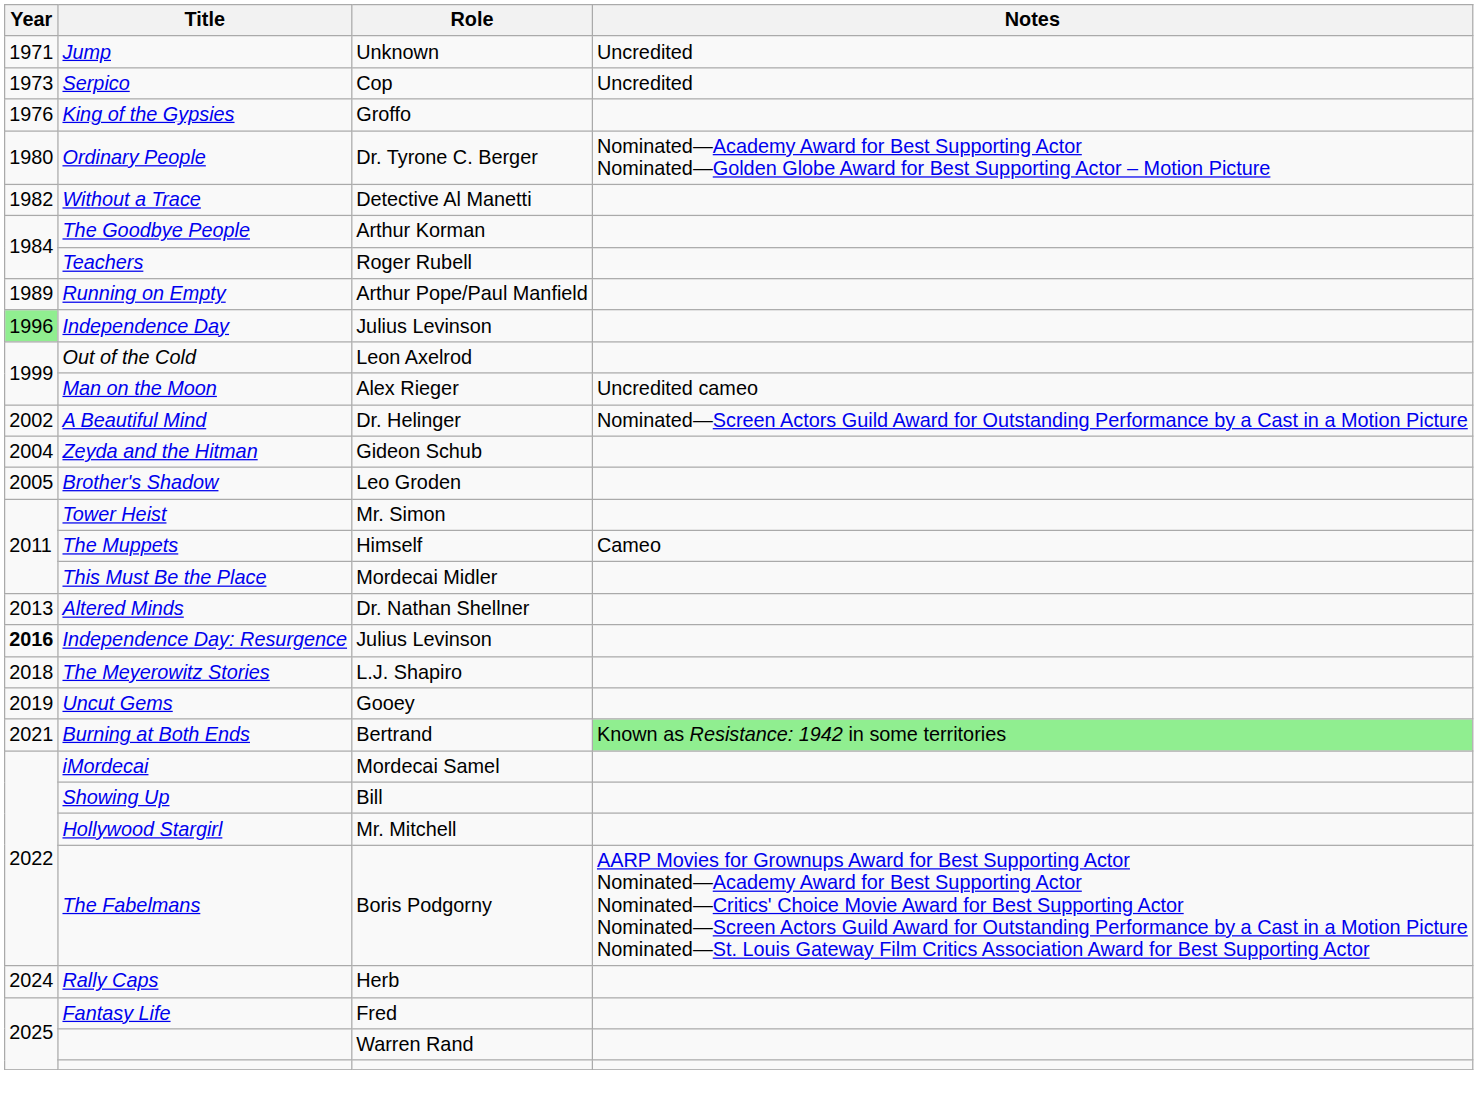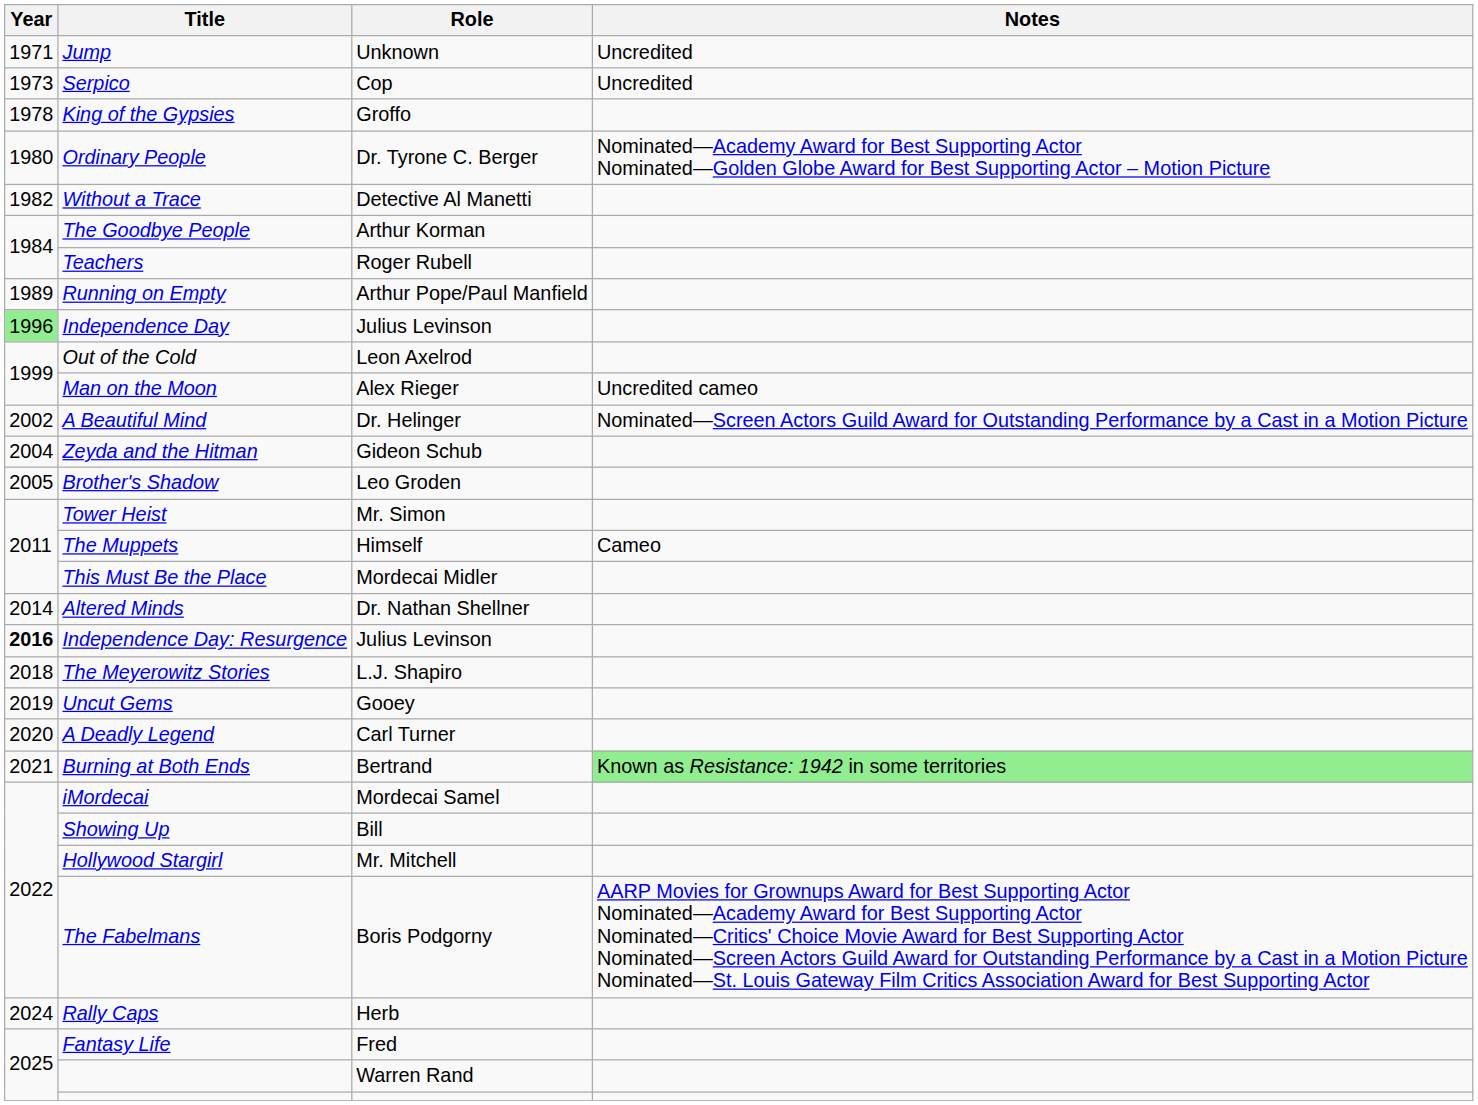 <table class="wikitable sortable">
 <tr>
 <th>Year</th>
 <th>Title</th>
 <th>Role</th>
 <th class="unsortable">Notes</th>
 </tr>
 <tr>
 <td>1971</td>
 <td><em><a href='#'>Jump</a></em></td>
 <td>Unknown</td>
 <td>Uncredited</td>
 </tr>
 <tr>
 <td>1973</td>
 <td><em><a href='#'>Serpico</a></em></td>
 <td>Cop</td>
 <td>Uncredited</td>
 </tr>
 <tr>
-<td>1976</td>
+<td>1978</td>
 <td><em><a href='#'>King of the Gypsies</a></em></td>
 <td>Groffo</td>
 <td></td>
 </tr>
 <tr>
 <td>1980</td>
 <td><em><a href='#'>Ordinary People</a></em></td>
 <td>Dr. Tyrone C. Berger</td>
 <td>Nominated—<a href='#'>Academy Award for Best Supporting Actor</a> <br> Nominated—<a href='#'>Golden Globe Award for Best Supporting Actor – Motion Picture</a></td>
 </tr>
 <tr>
 <td>1982</td>
 <td><em><a href='#'>Without a Trace</a></em></td>
 <td>Detective Al Manetti</td>
 <td></td>
 </tr>
 <tr>
 <td rowspan="2">1984</td>
 <td><em><a href='#'>The Goodbye People</a></em></td>
 <td>Arthur Korman</td>
 <td></td>
 </tr>
 <tr>
 <td><em><a href='#'>Teachers</a></em></td>
 <td>Roger Rubell</td>
 <td></td>
 </tr>
 <tr>
 <td>1989</td>
 <td><em><a href='#'>Running on Empty</a></em></td>
 <td>Arthur Pope/Paul Manfield</td>
 <td></td>
 </tr>
 <tr>
 <td style="background: lightgreen;">1996</td>
 <td><em><a href='#'>Independence Day</a></em></td>
 <td>Julius Levinson</td>
 <td></td>
 </tr>
 <tr>
 <td rowspan="2">1999</td>
 <td><em>Out of the Cold</em></td>
 <td>Leon Axelrod</td>
 <td></td>
 </tr>
 <tr>
 <td><em><a href='#'>Man on the Moon</a></em></td>
 <td>Alex Rieger</td>
 <td>Uncredited cameo</td>
 </tr>
 <tr>
 <td>2002</td>
 <td><em><a href='#'>A Beautiful Mind</a></em></td>
 <td>Dr. Helinger</td>
 <td>Nominated—<a href='#'>Screen Actors Guild Award for Outstanding Performance by a Cast in a Motion Picture</a></td>
 </tr>
 <tr>
 <td>2004</td>
 <td><em><a href='#'>Zeyda and the Hitman</a></em></td>
 <td>Gideon Schub</td>
 <td></td>
 </tr>
 <tr>
 <td>2005</td>
 <td><em><a href='#'>Brother's Shadow</a></em></td>
 <td>Leo Groden</td>
 <td></td>
 </tr>
 <tr>
 <td rowspan="3">2011</td>
 <td><em><a href='#'>Tower Heist</a></em></td>
 <td>Mr. Simon</td>
 <td></td>
 </tr>
 <tr>
 <td><em><a href='#'>The Muppets</a></em></td>
 <td>Himself</td>
 <td>Cameo</td>
 </tr>
 <tr>
 <td><em><a href='#'>This Must Be the Place</a></em></td>
 <td>Mordecai Midler</td>
 <td></td>
 </tr>
 <tr>
-<td>2013</td>
+<td>2014</td>
 <td><em><a href='#'>Altered Minds</a></em></td>
 <td>Dr. Nathan Shellner</td>
 <td></td>
 </tr>
 <tr>
 <td><strong>2016</strong></td>
 <td><em><a href='#'>Independence Day: Resurgence</a></em></td>
 <td>Julius Levinson</td>
 <td></td>
 </tr>
 <tr>
 <td>2018</td>
 <td><em><a href='#'>The Meyerowitz Stories</a></em></td>
 <td>L.J. Shapiro</td>
 <td></td>
 </tr>
 <tr>
 <td>2019</td>
 <td><em><a href='#'>Uncut Gems</a></em></td>
 <td>Gooey</td>
+<td></td>
+</tr>
+<tr>
+<td>2020</td>
+<td><em><a href='#'>A Deadly Legend</a></em></td>
+<td>Carl Turner</td>
 <td></td>
 </tr>
 <tr>
 <td>2021</td>
 <td><em><a href='#'>Burning at Both Ends</a></em></td>
 <td>Bertrand</td>
 <td style="background: lightgreen;">Known as <em>Resistance: 1942</em> in some territories</td>
 </tr>
 <tr>
 <td rowspan="4">2022</td>
 <td><em><a href='#'>iMordecai</a></em></td>
 <td>Mordecai Samel</td>
 <td></td>
 </tr>
 <tr>
 <td><em><a href='#'>Showing Up</a></em></td>
 <td>Bill</td>
 <td></td>
 </tr>
 <tr>
 <td><em><a href='#'>Hollywood Stargirl</a></em></td>
 <td>Mr. Mitchell</td>
 <td></td>
 </tr>
 <tr>
 <td><em><a href='#'>The Fabelmans</a></em></td>
 <td>Boris Podgorny</td>
 <td><a href='#'>AARP Movies for Grownups Award for Best Supporting Actor</a> <br> Nominated—<a href='#'>Academy Award for Best Supporting Actor</a> <br> Nominated—<a href='#'>Critics' Choice Movie Award for Best Supporting Actor</a> <br> Nominated—<a href='#'>Screen Actors Guild Award for Outstanding Performance by a Cast in a Motion Picture</a> <br> Nominated—<a href='#'>St. Louis Gateway Film Critics Association Award for Best Supporting Actor</a></td>
 </tr>
 <tr>
 <td>2024</td>
 <td><em><a href='#'>Rally Caps</a></em></td>
 <td>Herb</td>
 <td></td>
 </tr>
 <tr>
 <td rowspan="3">2025</td>
 <td><em><a href='#'>Fantasy Life</a></em></td>
 <td>Fred</td>
 <td></td>
 </tr>
 <tr>
 <td></td>
 <td>Warren Rand</td>
 <td></td>
 </tr>
 <tr>
 <td></td>
 <td></td>
 <td></td>
 </tr>
 </table>
